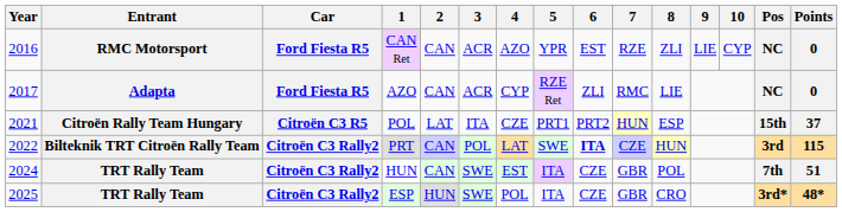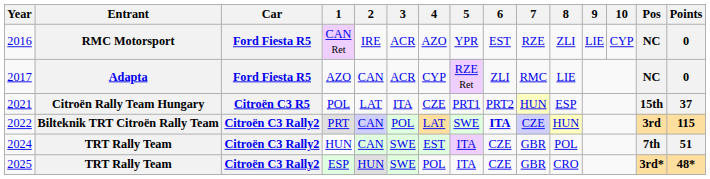 <table class="wikitable" border="1" style="text-align:center; font-size:85%;">
 <tr>
 <th>Year</th>
 <th>Entrant</th>
 <th>Car</th>
 <th>1</th>
 <th>2</th>
 <th>3</th>
 <th>4</th>
 <th>5</th>
 <th>6</th>
 <th>7</th>
 <th>8</th>
 <th>9</th>
 <th>10</th>
 <th>Pos</th>
 <th>Points</th>
 </tr>
 <tr>
 <td><a href='#'>2016</a></td>
 <th nowrap>RMC Motorsport</th>
 <th nowrap><a href='#'>Ford Fiesta R5</a></th>
 <td style="background:#EFCFFF;"><a href='#'>CAN</a><br><small>Ret</small></td>
-<td><a href='#'>CAN</a></td>
+<td><a href='#'>IRE</a></td>
 <td><a href='#'>ACR</a></td>
 <td><a href='#'>AZO</a></td>
 <td><a href='#'>YPR</a></td>
 <td><a href='#'>EST</a></td>
 <td><a href='#'>RZE</a></td>
 <td><a href='#'>ZLI</a></td>
 <td><a href='#'>LIE</a></td>
 <td><a href='#'>CYP</a></td>
 <th>NC</th>
 <th>0</th>
 </tr>
 <tr>
 <td><a href='#'>2017</a></td>
 <th nowrap><a href='#'>Adapta</a></th>
 <th nowrap><a href='#'>Ford Fiesta R5</a></th>
 <td><a href='#'>AZO</a></td>
 <td><a href='#'>CAN</a></td>
 <td><a href='#'>ACR</a></td>
 <td><a href='#'>CYP</a></td>
 <td style="background:#EFCFFF;"><a href='#'>RZE</a><br><small>Ret</small></td>
 <td><a href='#'>ZLI</a></td>
 <td><a href='#'>RMC</a></td>
 <td><a href='#'>LIE</a></td>
 <td colspan=2></td>
 <th>NC</th>
 <th>0</th>
 </tr>
 <tr>
 <td><a href='#'>2021</a></td>
 <th nowrap>Citroën Rally Team Hungary</th>
 <th nowrap><a href='#'>Citroën C3 R5</a></th>
 <td><a href='#'>POL</a></td>
 <td><a href='#'>LAT</a></td>
 <td><a href='#'>ITA</a></td>
 <td><a href='#'>CZE</a></td>
 <td><a href='#'>PRT1</a></td>
 <td><a href='#'>PRT2</a></td>
 <td style="background:#ffffbf;"><a href='#'>HUN</a><br></td>
 <td><a href='#'>ESP</a></td>
 <td colspan=2></td>
 <th>15th</th>
 <th>37</th>
 </tr>
 <tr>
 <td><a href='#'>2022</a></td>
 <th nowrap>Bilteknik TRT Citroën Rally Team</th>
 <th nowrap><a href='#'>Citroën C3 Rally2</a></th>
 <td style="background:#DFDFDF;"><a href='#'>PRT</a><br></td>
 <td style="background:#CFCFFF;"><a href='#'>CAN</a><br></td>
 <td style="background:#DFFFDF;"><a href='#'>POL</a><br></td>
 <td style="background:#FFDF9F;"><a href='#'>LAT</a><br></td>
 <td style="background:#DFFFDF;"><a href='#'>SWE</a><br></td>
 <td><strong><a href='#'>ITA</a></strong></td>
 <td style="background:#CFCFFF;"><a href='#'>CZE</a><br></td>
 <td style="background:#FFFFBF;"><a href='#'>HUN</a><br></td>
 <td colspan=2></td>
 <th style="background:#FFDF9F;">3rd</th>
 <th style="background:#FFDF9F;">115</th>
 </tr>
 <tr>
 <td><a href='#'>2024</a></td>
 <th nowrap>TRT Rally Team</th>
 <th nowrap><a href='#'>Citroën C3 Rally2</a></th>
 <td style="background:#FFFFFF;"><a href='#'>HUN</a><br></td>
 <td style="background:#DFFFDF;"><a href='#'>CAN</a><br></td>
 <td style="background:#DFFFDF;"><a href='#'>SWE</a><br></td>
 <td style="background:#DFFFDF;"><a href='#'>EST</a><br></td>
 <td style="background:#EFCFFF;"><a href='#'>ITA</a><br></td>
 <td><a href='#'>CZE</a></td>
 <td><a href='#'>GBR</a></td>
 <td><a href='#'>POL</a></td>
 <td colspan=2></td>
 <th>7th</th>
 <th>51</th>
 </tr>
 <tr>
 <td><a href='#'>2025</a></td>
 <th nowrap>TRT Rally Team</th>
 <th nowrap><a href='#'>Citroën C3 Rally2</a></th>
 <td style="background:#DFFFDF;"><a href='#'>ESP</a><br></td>
 <td style="background:#DFDFDF;"><a href='#'>HUN</a><br></td>
 <td style="background:#DFFFDF;"><a href='#'>SWE</a><br></td>
 <td><a href='#'>POL</a></td>
 <td><a href='#'>ITA</a></td>
 <td><a href='#'>CZE</a></td>
 <td><a href='#'>GBR</a></td>
 <td><a href='#'>CRO</a></td>
 <td colspan=2></td>
 <th style="background:#FFDF9F;">3rd*</th>
 <th style="background:#FFDF9F;">48*</th>
 </tr>
 </table>
